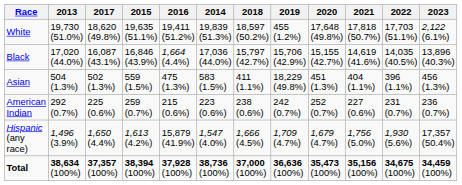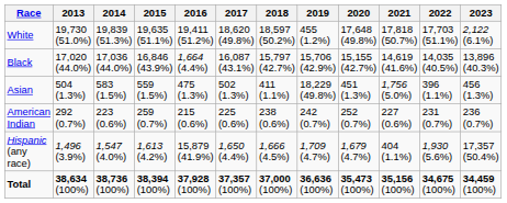 <table class="wikitable" style="font-size: 90%;">
 <tr>
 <th><a href='#'>Race</a></th>
 <th>2013</th>
-<th>2017</th>
+<th>2014</th>
 <th>2015</th>
 <th>2016</th>
-<th>2014</th>
+<th>2017</th>
 <th>2018</th>
 <th>2019</th>
 <th>2020</th>
 <th>2021</th>
 <th>2022</th>
 <th>2023</th>
 </tr>
 <tr>
 <td><a href='#'>White</a></td>
 <td>19,730 (51.0%)</td>
-<td>18,620 (49.8%)</td>
+<td>19,839 (51.3%)</td>
 <td>19,635 (51.1%)</td>
 <td>19,411 (51.2%)</td>
-<td>19,839 (51.3%)</td>
+<td>18,620 (49.8%)</td>
 <td>18,597 (50.2%)</td>
 <td>455 (1.2%)</td>
 <td>17,648 (49.8%)</td>
 <td>17,818 (50.7%)</td>
 <td>17,703 (51.1%)</td>
 <td><em>2,122</em> (6.1%)</td>
 </tr>
 <tr>
 <td><a href='#'>Black</a></td>
 <td>17,020 (44.0%)</td>
-<td>16,087 (43.1%)</td>
+<td>17,036 (44.0%)</td>
 <td>16,846 (43.9%)</td>
 <td><em>1,664</em> (4.4%)</td>
-<td>17,036 (44.0%)</td>
+<td>16,087 (43.1%)</td>
 <td>15,797 (42.7%)</td>
 <td>15,706 (42.9%)</td>
 <td>15,155 (42.7%)</td>
 <td>14,619 (41.6%)</td>
 <td>14,035 (40.5%)</td>
 <td>13,896 (40.3%)</td>
 </tr>
 <tr>
 <td><a href='#'>Asian</a></td>
 <td>504 (1.3%)</td>
-<td>502 (1.3%)</td>
+<td>583 (1.5%)</td>
 <td>559 (1.5%)</td>
 <td>475 (1.3%)</td>
-<td>583 (1.5%)</td>
+<td>502 (1.3%)</td>
 <td>411 (1.1%)</td>
 <td>18,229 (49.8%)</td>
 <td>451 (1.3%)</td>
-<td>404 (1.1%)</td>
+<td><em>1,756</em> (5.0%)</td>
 <td>396 (1.1%)</td>
 <td>456 (1.3%)</td>
 </tr>
 <tr>
 <td><a href='#'>American Indian</a></td>
 <td>292 (0.7%)</td>
-<td>225 (0.6%)</td>
+<td>223 (0.6%)</td>
 <td>259 (0.7%)</td>
 <td>215 (0.6%)</td>
-<td>223 (0.6%)</td>
+<td>225 (0.6%)</td>
 <td>238 (0.6%)</td>
 <td>242 (0.7%)</td>
 <td>252 (0.7%)</td>
 <td>227 (0.6%)</td>
 <td>231 (0.7%)</td>
 <td>236 (0.7%)</td>
 </tr>
 <tr>
 <td><em><a href='#'>Hispanic</a></em> (any race)</td>
 <td><em>1,496</em> (3.9%)</td>
-<td><em>1,650</em> (4.4%)</td>
+<td><em>1,547</em> (4.0%)</td>
 <td><em>1,613</em> (4.2%)</td>
 <td>15,879 (41.9%)</td>
-<td><em>1,547</em> (4.0%)</td>
+<td><em>1,650</em> (4.4%)</td>
 <td><em>1,666</em> (4.5%)</td>
 <td><em>1,709</em> (4.7%)</td>
 <td><em>1,679</em> (4.7%)</td>
-<td><em>1,756</em> (5.0%)</td>
+<td>404 (1.1%)</td>
 <td><em>1,930</em> (5.6%)</td>
 <td>17,357 (50.4%)</td>
 </tr>
 <tr>
 <td><strong>Total</strong></td>
 <td><strong>38,634</strong> (100%)</td>
-<td><strong>37,357</strong> (100%)</td>
+<td><strong>38,736</strong> (100%)</td>
 <td><strong>38,394</strong> (100%)</td>
 <td><strong>37,928</strong> (100%)</td>
-<td><strong>38,736</strong> (100%)</td>
+<td><strong>37,357</strong> (100%)</td>
 <td><strong>37,000</strong> (100%)</td>
 <td><strong>36,636</strong> (100%)</td>
 <td><strong>35,473</strong> (100%)</td>
 <td><strong>35,156</strong> (100%)</td>
 <td><strong>34,675</strong> (100%)</td>
 <td><strong>34,459</strong> (100%)</td>
 </tr>
 </table>
